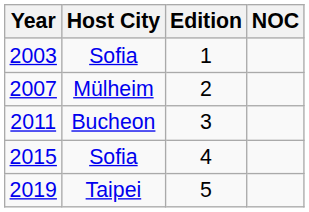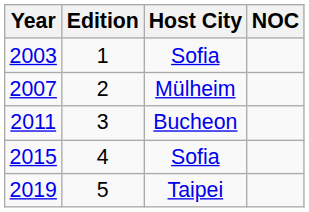 <table class="wikitable" style="text-align:center">
 <tr>
 <th>Year</th>
+<th>Edition</th>
 <th>Host City</th>
-<th>Edition</th>
 <th>NOC</th>
 </tr>
 <tr>
 <td><a href='#'>2003</a></td>
+<td>1</td>
 <td><a href='#'>Sofia</a></td>
-<td>1</td>
 <td></td>
 </tr>
 <tr>
 <td><a href='#'>2007</a></td>
+<td>2</td>
 <td><a href='#'>Mülheim</a></td>
-<td>2</td>
 <td></td>
 </tr>
 <tr>
 <td><a href='#'>2011</a></td>
+<td>3</td>
 <td><a href='#'>Bucheon</a></td>
-<td>3</td>
 <td></td>
 </tr>
 <tr>
 <td><a href='#'>2015</a></td>
+<td>4</td>
 <td><a href='#'>Sofia</a></td>
-<td>4</td>
 <td></td>
 </tr>
 <tr>
 <td><a href='#'>2019</a></td>
+<td>5</td>
 <td><a href='#'>Taipei</a></td>
-<td>5</td>
 <td></td>
 </tr>
 </table>
